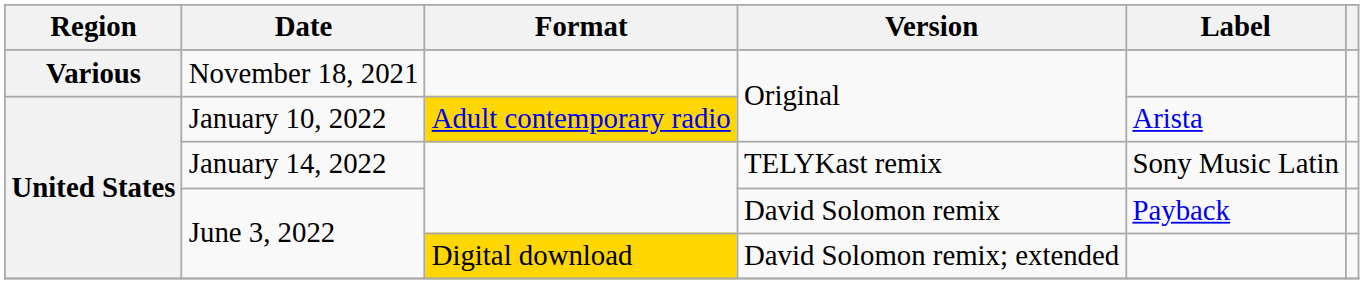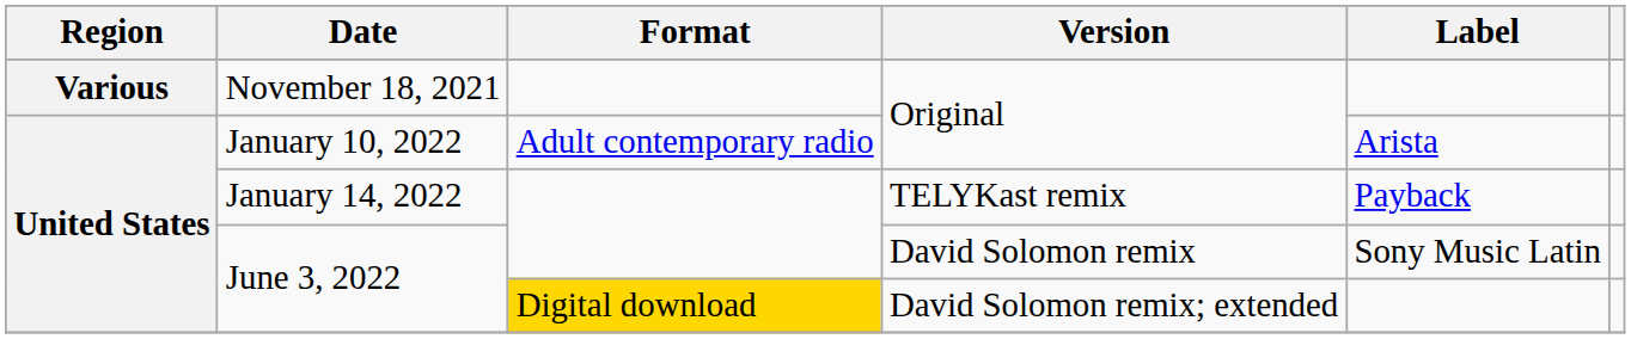 <table class="wikitable plainrowheaders">
 <tr>
 <th scope="col">Region</th>
 <th scope="col">Date</th>
 <th scope="col">Format</th>
 <th scope="col">Version</th>
 <th scope="col">Label</th>
 <th scope="col"></th>
 </tr>
 <tr>
 <th scope="row">Various</th>
 <td>November 18, 2021</td>
 <td></td>
 <td rowspan="2">Original</td>
 <td></td>
 <td></td>
 </tr>
 <tr>
 <th scope="row" rowspan="4">United States</th>
 <td>January 10, 2022</td>
-<td style="background: gold;"><a href='#'>Adult contemporary radio</a></td>
+<td><a href='#'>Adult contemporary radio</a></td>
 <td><a href='#'>Arista</a></td>
 <td></td>
 </tr>
 <tr>
 <td>January 14, 2022</td>
 <td rowspan="2"></td>
 <td>TELYKast remix</td>
-<td>Sony Music Latin</td>
+<td><a href='#'>Payback</a></td>
 <td></td>
 </tr>
 <tr>
 <td rowspan="2">June 3, 2022</td>
 <td>David Solomon remix</td>
-<td><a href='#'>Payback</a></td>
+<td>Sony Music Latin</td>
 <td></td>
 </tr>
 <tr>
 <td style="background: gold;">Digital download</td>
 <td>David Solomon remix; extended</td>
 <td></td>
 <td></td>
 </tr>
 <tr>
 </tr>
 </table>
